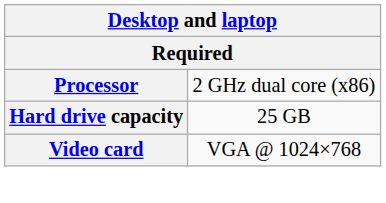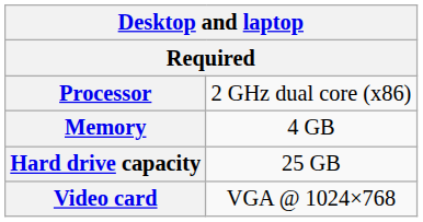 <table class="wikitable" style="text-align:center;">
 <tr>
 <th colspan="2"><a href='#'>Desktop</a> and <a href='#'>laptop</a></th>
 </tr>
 <tr>
 <th colspan="2">Required</th>
 </tr>
 <tr>
 <th><a href='#'>Processor</a></th>
 <td>2 GHz dual core (x86)</td>
 </tr>
 <tr>
+<th><a href='#'>Memory</a></th>
+<td>4 GB</td>
+</tr>
+<tr>
 <th><a href='#'>Hard drive</a> capacity</th>
 <td>25 GB</td>
 </tr>
 <tr>
 <th><a href='#'>Video card</a></th>
 <td>VGA @ 1024×768</td>
 </tr>
 </table>
